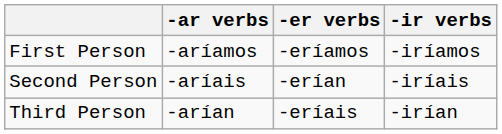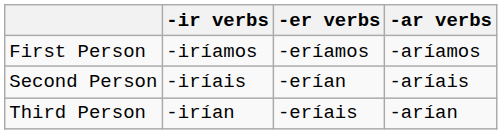 <table class="wikitable">
 <tr>
 <th></th>
+<th>-ir verbs</th>
+<th>-er verbs</th>
 <th>-ar verbs</th>
-<th>-er verbs</th>
-<th>-ir verbs</th>
 </tr>
 <tr>
 <td>First Person</td>
+<td>-iríamos</td>
+<td>-eríamos</td>
 <td>-aríamos</td>
-<td>-eríamos</td>
-<td>-iríamos</td>
 </tr>
 <tr>
 <td>Second Person</td>
+<td>-iríais</td>
+<td>-erían</td>
 <td>-aríais</td>
-<td>-erían</td>
-<td>-iríais</td>
 </tr>
 <tr>
 <td>Third Person</td>
+<td>-irían</td>
+<td>-eríais</td>
 <td>-arían</td>
-<td>-eríais</td>
-<td>-irían</td>
 </tr>
 </table>
